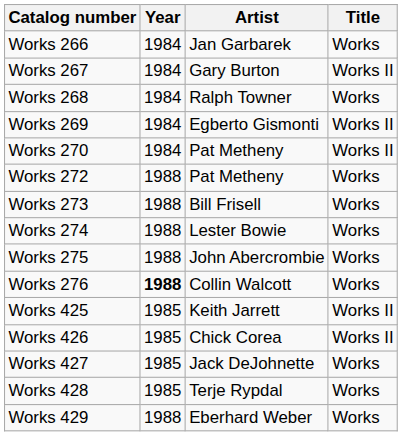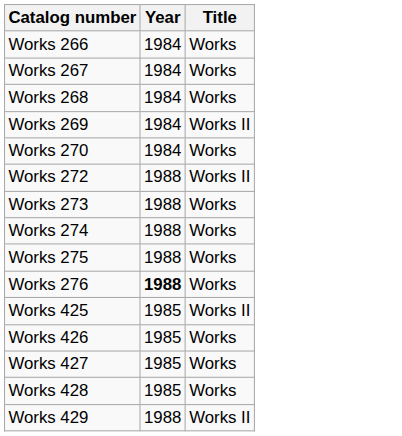 <table class="wikitable sortable">
 <tr>
 <th>Catalog number</th>
 <th>Year</th>
-<th>Artist</th>
 <th>Title</th>
 </tr>
 <tr>
 <td>Works 266</td>
 <td>1984</td>
-<td>Jan Garbarek</td>
 <td>Works</td>
 </tr>
 <tr>
 <td>Works 267</td>
 <td>1984</td>
-<td>Gary Burton</td>
-<td>Works II</td>
+<td>Works</td>
 </tr>
 <tr>
 <td>Works 268</td>
 <td>1984</td>
-<td>Ralph Towner</td>
 <td>Works</td>
 </tr>
 <tr>
 <td>Works 269</td>
 <td>1984</td>
-<td>Egberto Gismonti</td>
 <td>Works II</td>
 </tr>
 <tr>
 <td>Works 270</td>
 <td>1984</td>
-<td>Pat Metheny</td>
-<td>Works II</td>
+<td>Works</td>
 </tr>
 <tr>
 <td>Works 272</td>
 <td>1988</td>
-<td>Pat Metheny</td>
-<td>Works</td>
+<td>Works II</td>
 </tr>
 <tr>
 <td>Works 273</td>
 <td>1988</td>
-<td>Bill Frisell</td>
 <td>Works</td>
 </tr>
 <tr>
 <td>Works 274</td>
 <td>1988</td>
-<td>Lester Bowie</td>
 <td>Works</td>
 </tr>
 <tr>
 <td>Works 275</td>
 <td>1988</td>
-<td>John Abercrombie</td>
 <td>Works</td>
 </tr>
 <tr>
 <td>Works 276</td>
 <td><strong>1988</strong></td>
-<td>Collin Walcott</td>
 <td>Works</td>
 </tr>
 <tr>
 <td>Works 425</td>
 <td>1985</td>
-<td>Keith Jarrett</td>
 <td>Works II</td>
 </tr>
 <tr>
 <td>Works 426</td>
 <td>1985</td>
-<td>Chick Corea</td>
-<td>Works II</td>
+<td>Works</td>
 </tr>
 <tr>
 <td>Works 427</td>
 <td>1985</td>
-<td>Jack DeJohnette</td>
 <td>Works</td>
 </tr>
 <tr>
 <td>Works 428</td>
 <td>1985</td>
-<td>Terje Rypdal</td>
 <td>Works</td>
 </tr>
 <tr>
 <td>Works 429</td>
 <td>1988</td>
-<td>Eberhard Weber</td>
-<td>Works</td>
+<td>Works II</td>
 </tr>
 </table>
